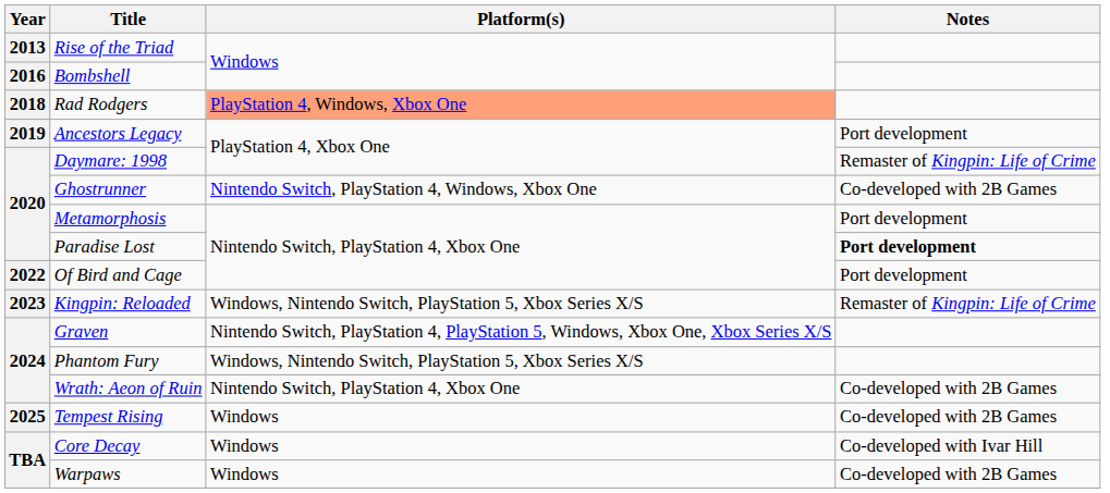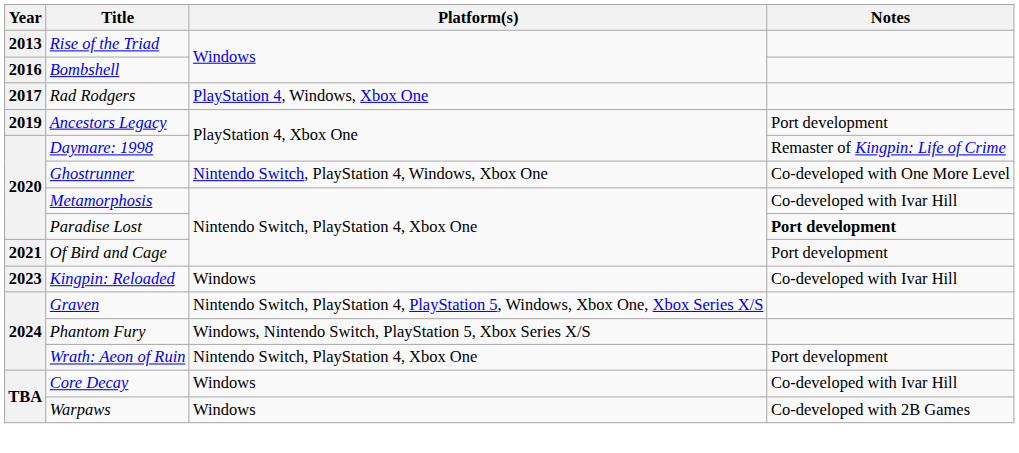 <table class="wikitable sortable plainrowheaders">
 <tr>
 <th scope="col">Year</th>
 <th scope="col">Title</th>
 <th scope="col">Platform(s)</th>
 <th scope="col" class="unsortable">Notes</th>
 </tr>
 <tr>
 <th scope="row">2013</th>
 <td><em><a href='#'>Rise of the Triad</a></em></td>
 <td rowspan="2"><a href='#'>Windows</a></td>
 <td></td>
 </tr>
 <tr>
 <th scope="row">2016</th>
 <td><em><a href='#'>Bombshell</a></em></td>
 <td></td>
 </tr>
 <tr>
-<th scope="row">2018</th>
+<th scope="row">2017</th>
 <td><em>Rad Rodgers</em></td>
-<td style="background: lightsalmon;"><a href='#'>PlayStation 4</a>, Windows, <a href='#'>Xbox One</a></td>
+<td><a href='#'>PlayStation 4</a>, Windows, <a href='#'>Xbox One</a></td>
 <td></td>
 </tr>
 <tr>
 <th scope="row">2019</th>
 <td><em><a href='#'>Ancestors Legacy</a></em></td>
 <td rowspan="2">PlayStation 4, Xbox One</td>
 <td>Port development</td>
 </tr>
 <tr>
 <th scope="row" rowspan="4">2020</th>
 <td><em><a href='#'>Daymare: 1998</a></em></td>
 <td>Remaster of <em><a href='#'>Kingpin: Life of Crime</a></em></td>
 </tr>
 <tr>
 <td><em><a href='#'>Ghostrunner</a></em></td>
 <td><a href='#'>Nintendo Switch</a>, PlayStation 4, Windows, Xbox One</td>
-<td>Co-developed with 2B Games</td>
+<td>Co-developed with One More Level</td>
 </tr>
 <tr>
 <td><em><a href='#'>Metamorphosis</a></em></td>
 <td rowspan="3">Nintendo Switch, PlayStation 4, Xbox One</td>
-<td>Port development</td>
+<td>Co-developed with Ivar Hill</td>
 </tr>
 <tr>
 <td><em>Paradise Lost</em></td>
 <td><strong>Port development</strong></td>
 </tr>
 <tr>
-<th scope="row">2022</th>
+<th scope="row">2021</th>
 <td><em>Of Bird and Cage</em></td>
 <td>Port development</td>
 </tr>
 <tr>
 <th scope="row">2023</th>
 <td><em><a href='#'>Kingpin: Reloaded</a></em></td>
-<td>Windows, Nintendo Switch, PlayStation 5, Xbox Series X/S</td>
-<td>Remaster of <em><a href='#'>Kingpin: Life of Crime</a></em></td>
+<td>Windows</td>
+<td>Co-developed with Ivar Hill</td>
 </tr>
 <tr>
 <th rowspan="3" scope="row">2024</th>
 <td><em><a href='#'>Graven</a></em></td>
 <td>Nintendo Switch, PlayStation 4, <a href='#'>PlayStation 5</a>, Windows, Xbox One, <a href='#'>Xbox Series X/S</a></td>
 <td></td>
 </tr>
 <tr>
 <td><em>Phantom Fury</em></td>
 <td>Windows, Nintendo Switch, PlayStation 5, Xbox Series X/S</td>
 <td></td>
 </tr>
 <tr>
 <td><em><a href='#'>Wrath: Aeon of Ruin</a></em></td>
 <td>Nintendo Switch, PlayStation 4, Xbox One</td>
-<td>Co-developed with 2B Games</td>
-</tr>
-<tr>
-<th scope="row">2025</th>
-<td><em><a href='#'>Tempest Rising</a></em></td>
-<td>Windows</td>
-<td>Co-developed with 2B Games</td>
+<td>Port development</td>
 </tr>
 <tr>
 <th rowspan="2">TBA</th>
 <td><em><a href='#'>Core Decay</a></em></td>
 <td>Windows</td>
 <td>Co-developed with Ivar Hill</td>
 </tr>
 <tr>
 <td><em>Warpaws</em></td>
 <td>Windows</td>
 <td>Co-developed with 2B Games</td>
 </tr>
 </table>
